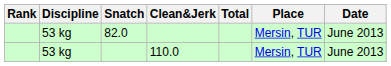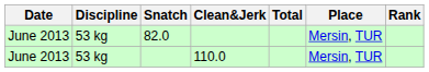 <table class="wikitable">
 <tr>
-<th>Rank</th>
+<th>Date</th>
 <th>Discipline</th>
 <th>Snatch</th>
 <th>Clean&Jerk</th>
 <th>Total</th>
 <th>Place</th>
-<th>Date</th>
+<th>Rank</th>
 </tr>
 <tr bgcolor=#CCFFCC>
-<td></td>
+<td>June 2013</td>
 <td>53 kg</td>
 <td>82.0</td>
 <td></td>
 <td></td>
 <td><a href='#'>Mersin</a>, <a href='#'>TUR</a></td>
-<td>June 2013</td>
+<td></td>
 </tr>
 <tr bgcolor=#CCFFCC>
-<td></td>
+<td>June 2013</td>
 <td>53 kg</td>
 <td></td>
 <td>110.0</td>
 <td></td>
 <td><a href='#'>Mersin</a>, <a href='#'>TUR</a></td>
-<td>June 2013</td>
+<td></td>
 </tr>
 </table>
